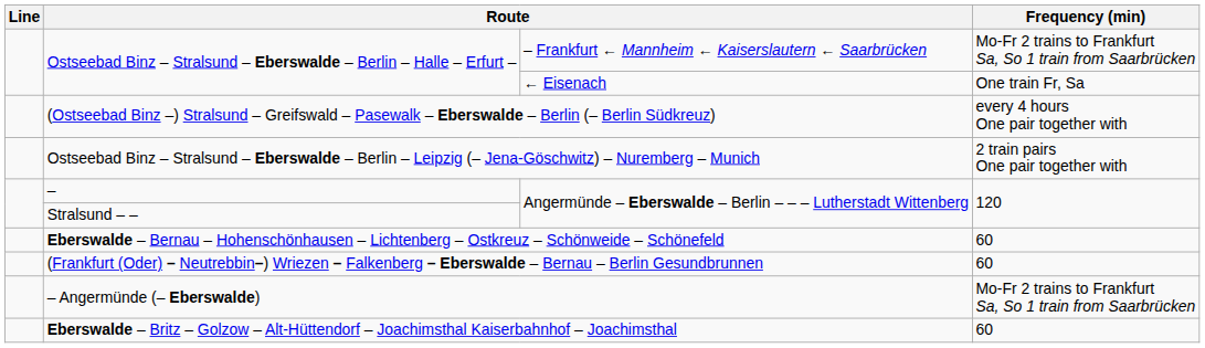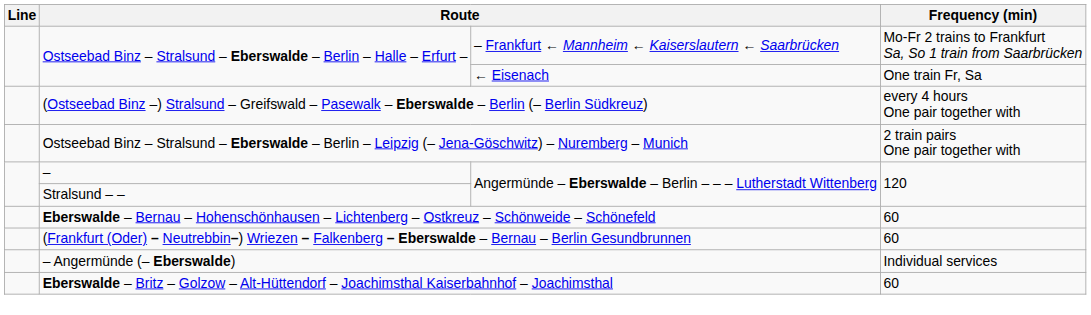 <table class="wikitable">
 <tr>
 <th>Line</th>
 <th colspan="2">Route</th>
 <th>Frequency (min)</th>
 </tr>
 <tr>
 <td rowspan="2" align="center"></td>
 <td rowspan="2"><a href='#'>Ostseebad Binz</a> – <a href='#'>Stralsund</a> – <strong>Eberswalde</strong> – <a href='#'>Berlin</a> – <a href='#'>Halle</a> – <a href='#'>Erfurt</a> –</td>
 <td>– <a href='#'>Frankfurt</a> <em>← <a href='#'>Mannheim</a> ← <a href='#'>Kaiserslautern</a> ← <a href='#'>Saarbrücken</a></em></td>
 <td>Mo-Fr 2 trains to Frankfurt<br><em>Sa, So 1 train from Saarbrücken</em></td>
 </tr>
 <tr>
 <td>← <a href='#'>Eisenach</a></td>
 <td>One train Fr, Sa</td>
 </tr>
 <tr>
 <td></td>
 <td colspan="2">(<a href='#'>Ostseebad Binz</a> –) <a href='#'>Stralsund</a> – Greifswald – <a href='#'>Pasewalk</a> – <strong>Eberswalde</strong> – <a href='#'>Berlin</a> (– <a href='#'>Berlin Südkreuz</a>)</td>
 <td>every 4 hours<br>One pair together with </td>
 </tr>
 <tr>
 <td></td>
 <td colspan="2">Ostseebad Binz – Stralsund – <strong>Eberswalde</strong> – Berlin – <a href='#'>Leipzig</a> (– <a href='#'>Jena-Göschwitz</a>) – <a href='#'>Nuremberg</a> – <a href='#'>Munich</a></td>
 <td>2 train pairs<br>One pair together with </td>
 </tr>
 <tr>
 <td rowspan="2" align="center"></td>
 <td> –</td>
 <td rowspan="2">Angermünde – <strong>Eberswalde</strong> – Berlin –  –  – <a href='#'>Lutherstadt Wittenberg</a></td>
 <td rowspan="2">120</td>
 </tr>
 <tr>
 <td>Stralsund –  –</td>
 </tr>
 <tr>
 <td></td>
 <td colspan="2"><strong>Eberswalde</strong> – <a href='#'>Bernau</a> – <a href='#'>Hohenschönhausen</a> – <a href='#'>Lichtenberg</a> – <a href='#'>Ostkreuz</a> – <a href='#'>Schönweide</a> – <a href='#'>Schönefeld</a></td>
 <td>60</td>
 </tr>
 <tr>
 <td></td>
 <td colspan="2">(<a href='#'>Frankfurt (Oder)</a> <strong>–</strong> <a href='#'>Neutrebbin</a><strong>–</strong>) <a href='#'>Wriezen</a> <strong>–</strong> <a href='#'>Falkenberg</a> <strong>– Eberswalde</strong> – <a href='#'>Bernau</a> – <a href='#'>Berlin Gesundbrunnen</a></td>
 <td>60</td>
 </tr>
 <tr>
 <td align="center"></td>
 <td colspan="2"> – Angermünde (– <strong>Eberswalde</strong>)</td>
-<td>Mo-Fr 2 trains to Frankfurt<br><em>Sa, So 1 train from Saarbrücken</em></td>
+<td>Individual services</td>
 </tr>
 <tr>
 <td></td>
 <td colspan="2"><strong>Eberswalde</strong> – <a href='#'>Britz</a> – <a href='#'>Golzow</a> – <a href='#'>Alt-Hüttendorf</a> – <a href='#'>Joachimsthal Kaiserbahnhof</a> – <a href='#'>Joachimsthal</a></td>
 <td>60</td>
 </tr>
 </table>
